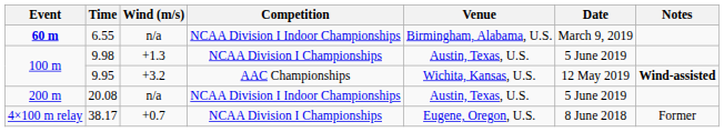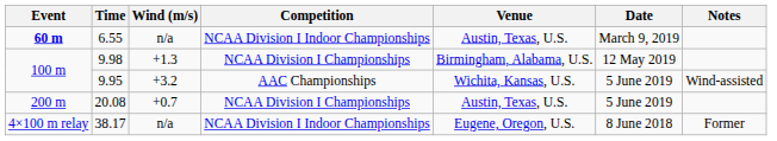 <table class=wikitable style=text-align:center>
 <tr>
 <th>Event</th>
 <th>Time</th>
 <th>Wind (m/s)</th>
 <th>Competition</th>
 <th>Venue</th>
 <th>Date</th>
 <th>Notes</th>
 </tr>
 <tr>
 <td><strong><a href='#'>60&nbsp;m</a></strong></td>
 <td>6.55</td>
 <td>n/a</td>
 <td><a href='#'>NCAA Division I Indoor Championships</a></td>
-<td><a href='#'>Birmingham, Alabama</a>, U.S.</td>
+<td><a href='#'>Austin, Texas</a>, U.S.</td>
 <td>March 9, 2019</td>
 <td></td>
 </tr>
 <tr>
 <td rowspan=2><a href='#'>100&nbsp;m</a></td>
 <td>9.98</td>
 <td>+1.3</td>
 <td><a href='#'>NCAA Division I Championships</a></td>
-<td><a href='#'>Austin, Texas</a>, U.S.</td>
-<td>5 June 2019</td>
+<td><a href='#'>Birmingham, Alabama</a>, U.S.</td>
+<td>12 May 2019</td>
 <td></td>
 </tr>
 <tr>
 <td>9.95 </td>
 <td>+3.2</td>
 <td><a href='#'>AAC</a> Championships</td>
 <td><a href='#'>Wichita, Kansas</a>, U.S.</td>
-<td>12 May 2019</td>
-<td><strong>Wind-assisted</strong></td>
+<td>5 June 2019</td>
+<td>Wind-assisted</td>
 </tr>
 <tr>
 <td><a href='#'>200&nbsp;m</a></td>
 <td>20.08</td>
-<td>n/a</td>
-<td><a href='#'>NCAA Division I Indoor Championships</a></td>
+<td>+0.7</td>
+<td><a href='#'>NCAA Division I Championships</a></td>
 <td><a href='#'>Austin, Texas</a>, U.S.</td>
 <td>5 June 2019</td>
 <td></td>
 </tr>
 <tr>
 <td><a href='#'>4×100&nbsp;m relay</a></td>
 <td>38.17</td>
-<td>+0.7</td>
-<td><a href='#'>NCAA Division I Championships</a></td>
+<td>n/a</td>
+<td><a href='#'>NCAA Division I Indoor Championships</a></td>
 <td><a href='#'>Eugene, Oregon</a>, U.S.</td>
 <td>8 June 2018</td>
 <td>Former </td>
 </tr>
 </table>
